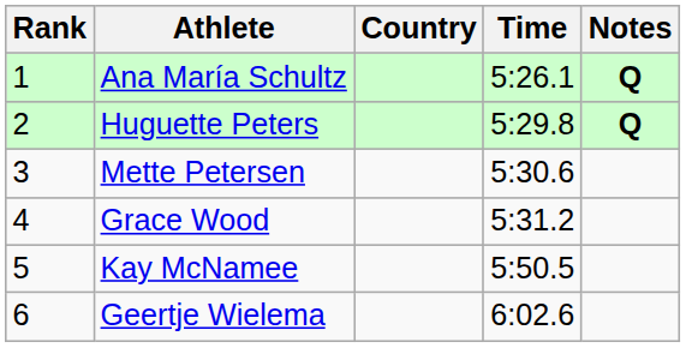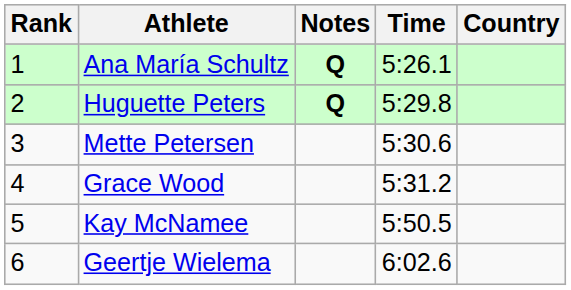 <table class="wikitable">
 <tr>
 <th>Rank</th>
 <th>Athlete</th>
+<th>Notes</th>
+<th>Time</th>
 <th>Country</th>
-<th>Time</th>
-<th>Notes</th>
 </tr>
 <tr bgcolor=#CCFFCC>
 <td>1</td>
 <td><a href='#'>Ana María Schultz</a></td>
+<td align=center><strong>Q</strong></td>
+<td>5:26.1</td>
 <td></td>
-<td>5:26.1</td>
-<td align=center><strong>Q</strong></td>
 </tr>
 <tr bgcolor=#CCFFCC>
 <td>2</td>
 <td><a href='#'>Huguette Peters</a></td>
+<td align=center><strong>Q</strong></td>
+<td>5:29.8</td>
 <td></td>
-<td>5:29.8</td>
-<td align=center><strong>Q</strong></td>
 </tr>
 <tr>
 <td>3</td>
 <td><a href='#'>Mette Petersen</a></td>
 <td></td>
 <td>5:30.6</td>
 <td></td>
 </tr>
 <tr>
 <td>4</td>
 <td><a href='#'>Grace Wood</a></td>
 <td></td>
 <td>5:31.2</td>
 <td></td>
 </tr>
 <tr>
 <td>5</td>
 <td><a href='#'>Kay McNamee</a></td>
 <td></td>
 <td>5:50.5</td>
 <td></td>
 </tr>
 <tr>
 <td>6</td>
 <td><a href='#'>Geertje Wielema</a></td>
 <td></td>
 <td>6:02.6</td>
 <td></td>
 </tr>
 </table>
